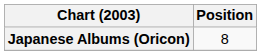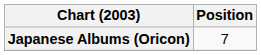 <table class="wikitable plainrowheaders">
 <tr>
 <th>Chart (2003)</th>
 <th>Position</th>
 </tr>
 <tr>
 <th scope="row">Japanese Albums (Oricon)</th>
-<td style="text-align:center;">8</td>
+<td style="text-align:center;">7</td>
 </tr>
 <tr>
 </tr>
 </table>
